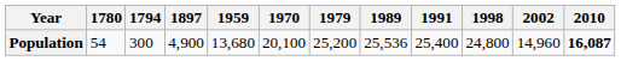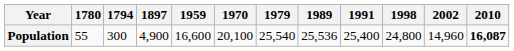 <table Class = "wikitable">
 <tr>
 <th>Year</th>
 <th>1780</th>
 <th>1794</th>
 <th>1897</th>
 <th>1959</th>
 <th>1970</th>
 <th>1979</th>
 <th>1989</th>
 <th>1991</th>
 <th>1998</th>
 <th>2002</th>
 <th>2010</th>
 </tr>
 <tr>
 <th>Population</th>
-<td>54</td>
+<td>55</td>
 <td>300</td>
 <td>4,900</td>
-<td>13,680</td>
+<td>16,600</td>
 <td>20,100</td>
-<td>25,200</td>
+<td>25,540</td>
 <td>25,536</td>
 <td>25,400</td>
 <td>24,800</td>
 <td>14,960</td>
 <td><strong>16,087</strong></td>
 </tr>
 </table>
